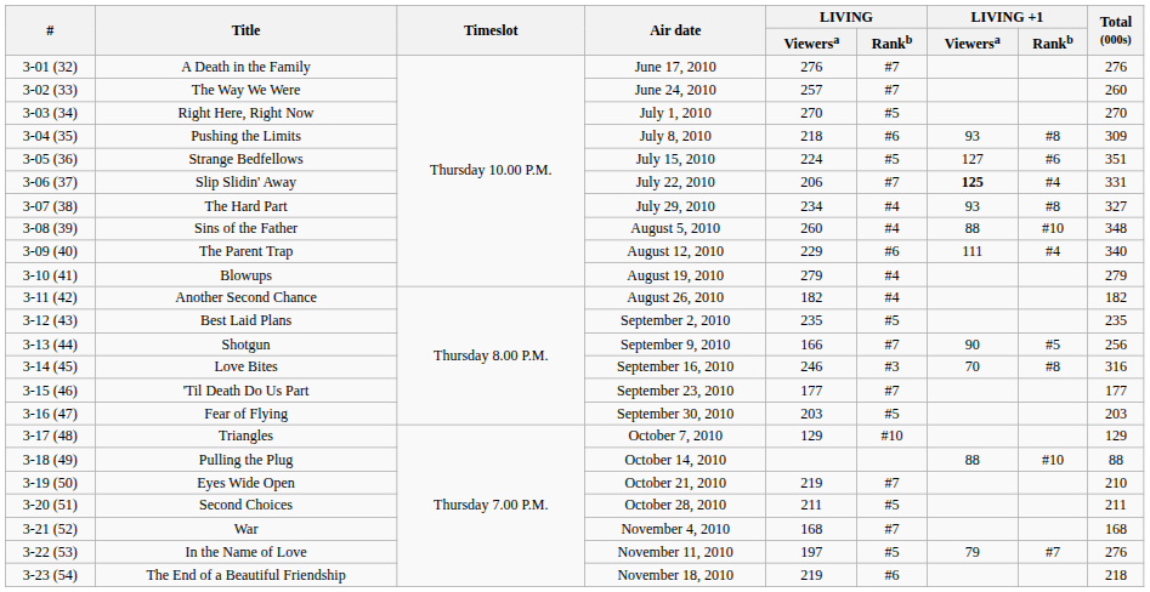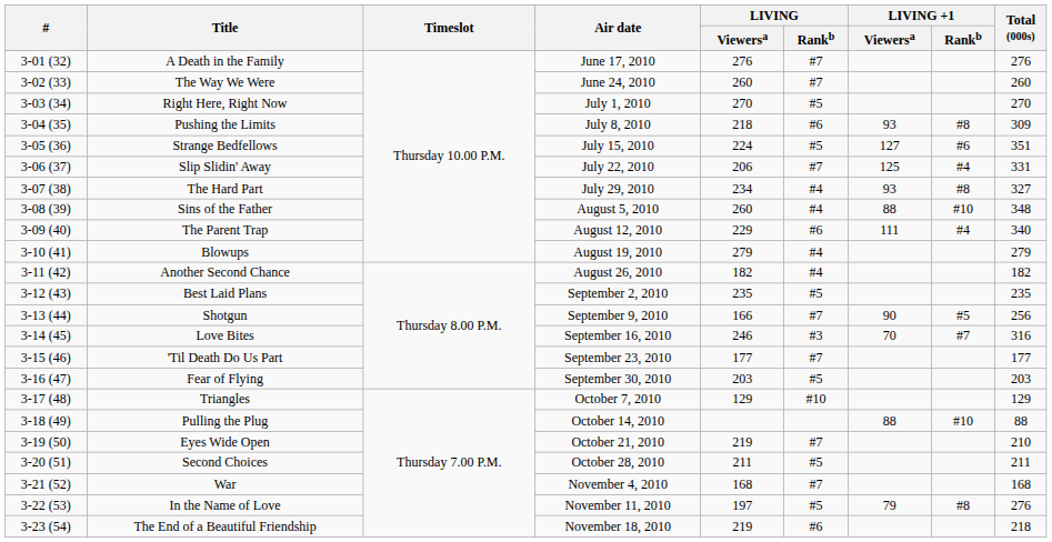 <table class="wikitable" border="1" width="99%">
 <tr>
 <th rowspan="2">#</th>
 <th rowspan="2">Title</th>
 <th rowspan="2">Timeslot</th>
 <th rowspan="2">Air date</th>
 <th colspan="2">LIVING</th>
 <th colspan="2">LIVING +1</th>
 <th rowspan="2">Total<br><small>(000s)</small></th>
 </tr>
 <tr>
 <th>Viewers<sup>a</sup></th>
 <th>Rank<sup>b</sup></th>
 <th>Viewers<sup>a</sup></th>
 <th>Rank<sup>b</sup></th>
 </tr>
 <tr>
 <td style="text-align:center">3-01 (32)</td>
 <td style="text-align:center">A Death in the Family</td>
 <td style="text-align:center" rowspan=10>Thursday 10.00 P.M.</td>
 <td style="text-align:center">June 17, 2010</td>
 <td style="text-align:center">276</td>
 <td style="text-align:center">#7</td>
 <td></td>
 <td></td>
 <td style="text-align:center">276</td>
 </tr>
 <tr>
 <td style="text-align:center">3-02 (33)</td>
 <td style="text-align:center">The Way We Were</td>
 <td style="text-align:center">June 24, 2010</td>
-<td style="text-align:center">257</td>
+<td style="text-align:center">260</td>
 <td style="text-align:center">#7</td>
 <td></td>
 <td></td>
 <td style="text-align:center">260</td>
 </tr>
 <tr>
 <td style="text-align:center">3-03 (34)</td>
 <td style="text-align:center">Right Here, Right Now</td>
 <td style="text-align:center">July 1, 2010</td>
 <td style="text-align:center">270</td>
 <td style="text-align:center">#5</td>
 <td></td>
 <td></td>
 <td style="text-align:center">270</td>
 </tr>
 <tr>
 <td style="text-align:center">3-04 (35)</td>
 <td style="text-align:center">Pushing the Limits</td>
 <td style="text-align:center">July 8, 2010</td>
 <td style="text-align:center">218</td>
 <td style="text-align:center">#6</td>
 <td style="text-align:center">93</td>
 <td style="text-align:center">#8</td>
 <td style="text-align:center">309</td>
 </tr>
 <tr>
 <td style="text-align:center">3-05 (36)</td>
 <td style="text-align:center">Strange Bedfellows</td>
 <td style="text-align:center">July 15, 2010</td>
 <td style="text-align:center">224</td>
 <td style="text-align:center">#5</td>
 <td style="text-align:center">127</td>
 <td style="text-align:center">#6</td>
 <td style="text-align:center">351</td>
 </tr>
 <tr>
 <td style="text-align:center">3-06 (37)</td>
 <td style="text-align:center">Slip Slidin' Away</td>
 <td style="text-align:center">July 22, 2010</td>
 <td style="text-align:center">206</td>
 <td style="text-align:center">#7</td>
-<td style="text-align:center"><strong>125</strong></td>
+<td style="text-align:center">125</td>
 <td style="text-align:center">#4</td>
 <td style="text-align:center">331</td>
 </tr>
 <tr>
 <td style="text-align:center">3-07 (38)</td>
 <td style="text-align:center">The Hard Part</td>
 <td style="text-align:center">July 29, 2010</td>
 <td style="text-align:center">234</td>
 <td style="text-align:center">#4</td>
 <td style="text-align:center">93</td>
 <td style="text-align:center">#8</td>
 <td style="text-align:center">327</td>
 </tr>
 <tr>
 <td style="text-align:center">3-08 (39)</td>
 <td style="text-align:center">Sins of the Father</td>
 <td style="text-align:center">August 5, 2010</td>
 <td style="text-align:center">260</td>
 <td style="text-align:center">#4</td>
 <td style="text-align:center">88</td>
 <td style="text-align:center">#10</td>
 <td style="text-align:center">348</td>
 </tr>
 <tr>
 <td style="text-align:center">3-09 (40)</td>
 <td style="text-align:center">The Parent Trap</td>
 <td style="text-align:center">August 12, 2010</td>
 <td style="text-align:center">229</td>
 <td style="text-align:center">#6</td>
 <td style="text-align:center">111</td>
 <td style="text-align:center">#4</td>
 <td style="text-align:center">340</td>
 </tr>
 <tr>
 <td style="text-align:center">3-10 (41)</td>
 <td style="text-align:center">Blowups</td>
 <td style="text-align:center">August 19, 2010</td>
 <td style="text-align:center">279</td>
 <td style="text-align:center">#4</td>
 <td></td>
 <td></td>
 <td style="text-align:center">279</td>
 </tr>
 <tr>
 <td style="text-align:center">3-11 (42)</td>
 <td style="text-align:center">Another Second Chance</td>
 <td style="text-align:center" rowspan=6>Thursday 8.00 P.M.</td>
 <td style="text-align:center">August 26, 2010</td>
 <td style="text-align:center">182</td>
 <td style="text-align:center">#4</td>
 <td></td>
 <td></td>
 <td style="text-align:center">182</td>
 </tr>
 <tr>
 <td style="text-align:center">3-12 (43)</td>
 <td style="text-align:center">Best Laid Plans</td>
 <td style="text-align:center">September 2, 2010</td>
 <td style="text-align:center">235</td>
 <td style="text-align:center">#5</td>
 <td></td>
 <td></td>
 <td style="text-align:center">235</td>
 </tr>
 <tr>
 <td style="text-align:center">3-13 (44)</td>
 <td style="text-align:center">Shotgun</td>
 <td style="text-align:center">September 9, 2010</td>
 <td style="text-align:center">166</td>
 <td style="text-align:center">#7</td>
 <td style="text-align:center">90</td>
 <td style="text-align:center">#5</td>
 <td style="text-align:center">256</td>
 </tr>
 <tr>
 <td style="text-align:center">3-14 (45)</td>
 <td style="text-align:center">Love Bites</td>
 <td style="text-align:center">September 16, 2010</td>
 <td style="text-align:center">246</td>
 <td style="text-align:center">#3</td>
 <td style="text-align:center">70</td>
-<td style="text-align:center">#8</td>
+<td style="text-align:center">#7</td>
 <td style="text-align:center">316</td>
 </tr>
 <tr>
 <td style="text-align:center">3-15 (46)</td>
 <td style="text-align:center">'Til Death Do Us Part</td>
 <td style="text-align:center">September 23, 2010</td>
 <td style="text-align:center">177</td>
 <td style="text-align:center">#7</td>
 <td></td>
 <td></td>
 <td style="text-align:center">177</td>
 </tr>
 <tr>
 <td style="text-align:center">3-16 (47)</td>
 <td style="text-align:center">Fear of Flying</td>
 <td style="text-align:center">September 30, 2010</td>
 <td style="text-align:center">203</td>
 <td style="text-align:center">#5</td>
 <td></td>
 <td></td>
 <td style="text-align:center">203</td>
 </tr>
 <tr>
 <td style="text-align:center">3-17 (48)</td>
 <td style="text-align:center">Triangles</td>
 <td style="text-align:center" rowspan=7>Thursday 7.00 P.M.</td>
 <td style="text-align:center">October 7, 2010</td>
 <td style="text-align:center">129</td>
 <td style="text-align:center">#10</td>
 <td></td>
 <td></td>
 <td style="text-align:center">129</td>
 </tr>
 <tr>
 <td style="text-align:center">3-18 (49)</td>
 <td style="text-align:center">Pulling the Plug</td>
 <td style="text-align:center">October 14, 2010</td>
 <td></td>
 <td></td>
 <td style="text-align:center">88</td>
 <td style="text-align:center">#10</td>
 <td style="text-align:center">88</td>
 </tr>
 <tr>
 <td style="text-align:center">3-19 (50)</td>
 <td style="text-align:center">Eyes Wide Open</td>
 <td style="text-align:center">October 21, 2010</td>
 <td style="text-align:center">219</td>
 <td style="text-align:center">#7</td>
 <td></td>
 <td></td>
 <td style="text-align:center">210</td>
 </tr>
 <tr>
 <td style="text-align:center">3-20 (51)</td>
 <td style="text-align:center">Second Choices</td>
 <td style="text-align:center">October 28, 2010</td>
 <td style="text-align:center">211</td>
 <td style="text-align:center">#5</td>
 <td></td>
 <td></td>
 <td style="text-align:center">211</td>
 </tr>
 <tr>
 <td style="text-align:center">3-21 (52)</td>
 <td style="text-align:center">War</td>
 <td style="text-align:center">November 4, 2010</td>
 <td style="text-align:center">168</td>
 <td style="text-align:center">#7</td>
 <td></td>
 <td></td>
 <td style="text-align:center">168</td>
 </tr>
 <tr>
 <td style="text-align:center">3-22 (53)</td>
 <td style="text-align:center">In the Name of Love</td>
 <td style="text-align:center">November 11, 2010</td>
 <td style="text-align:center">197</td>
 <td style="text-align:center">#5</td>
 <td style="text-align:center">79</td>
-<td style="text-align:center">#7</td>
+<td style="text-align:center">#8</td>
 <td style="text-align:center">276</td>
 </tr>
 <tr>
 <td style="text-align:center">3-23 (54)</td>
 <td style="text-align:center">The End of a Beautiful Friendship</td>
 <td style="text-align:center">November 18, 2010</td>
 <td style="text-align:center">219</td>
 <td style="text-align:center">#6</td>
 <td></td>
 <td></td>
 <td style="text-align:center">218</td>
 </tr>
 </table>
